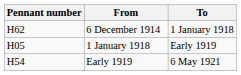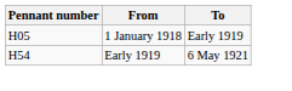 <table class="wikitable" style="text-align:left">
 <tr>
 <th>Pennant number</th>
 <th>From</th>
 <th>To</th>
-</tr>
-<tr>
-<td>H62</td>
-<td>6 December 1914  </td>
-<td>1 January 1918</td>
 </tr>
 <tr>
 <td>H05</td>
 <td>1 January 1918</td>
 <td>Early 1919</td>
 </tr>
 <tr>
 <td>H54</td>
 <td>Early 1919</td>
 <td>6 May 1921</td>
 </tr>
 </table>
